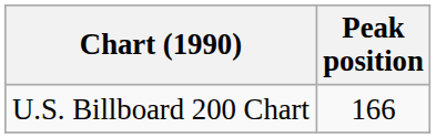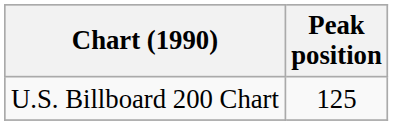 <table class="wikitable sortable">
 <tr>
 <th>Chart (1990)</th>
 <th>Peak<br>position</th>
 </tr>
 <tr>
 <td align="left">U.S. Billboard 200 Chart</td>
-<td style="text-align:center;">166</td>
+<td style="text-align:center;">125</td>
 </tr>
 </table>
